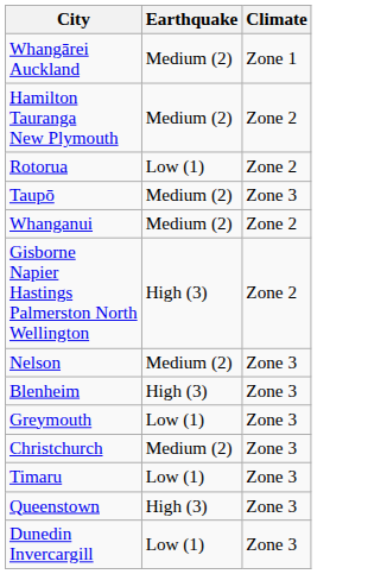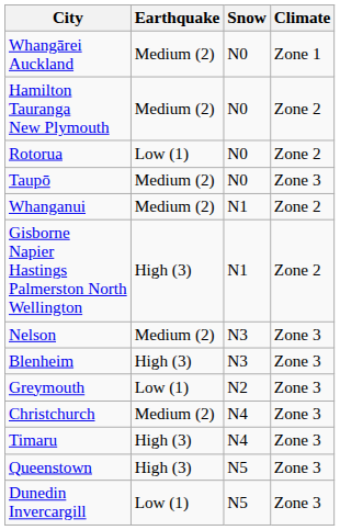 <table class="wikitable">
 <tr>
 <th>City</th>
 <th>Earthquake</th>
+<th>Snow</th>
 <th>Climate</th>
 </tr>
 <tr>
 <td><a href='#'>Whangārei</a><br><a href='#'>Auckland</a></td>
 <td>Medium (2)</td>
+<td>N0</td>
 <td>Zone 1</td>
 </tr>
 <tr>
 <td><a href='#'>Hamilton</a><br><a href='#'>Tauranga</a><br><a href='#'>New Plymouth</a></td>
 <td>Medium (2)</td>
+<td>N0</td>
 <td>Zone 2</td>
 </tr>
 <tr>
 <td><a href='#'>Rotorua</a></td>
 <td>Low (1)</td>
+<td>N0</td>
 <td>Zone 2</td>
 </tr>
 <tr>
 <td><a href='#'>Taupō</a></td>
 <td>Medium (2)</td>
+<td>N0</td>
 <td>Zone 3</td>
 </tr>
 <tr>
 <td><a href='#'>Whanganui</a></td>
 <td>Medium (2)</td>
+<td>N1</td>
 <td>Zone 2</td>
 </tr>
 <tr>
 <td><a href='#'>Gisborne</a><br><a href='#'>Napier</a><br><a href='#'>Hastings</a><br><a href='#'>Palmerston North</a><br><a href='#'>Wellington</a></td>
 <td>High (3)</td>
+<td>N1</td>
 <td>Zone 2</td>
 </tr>
 <tr>
 <td><a href='#'>Nelson</a></td>
 <td>Medium (2)</td>
+<td>N3</td>
 <td>Zone 3</td>
 </tr>
 <tr>
 <td><a href='#'>Blenheim</a></td>
 <td>High (3)</td>
+<td>N3</td>
 <td>Zone 3</td>
 </tr>
 <tr>
 <td><a href='#'>Greymouth</a></td>
 <td>Low (1)</td>
+<td>N2</td>
 <td>Zone 3</td>
 </tr>
 <tr>
 <td><a href='#'>Christchurch</a></td>
 <td>Medium (2)</td>
+<td>N4</td>
 <td>Zone 3</td>
 </tr>
 <tr>
 <td><a href='#'>Timaru</a></td>
-<td>Low (1)</td>
+<td>High (3)</td>
+<td>N4</td>
 <td>Zone 3</td>
 </tr>
 <tr>
 <td><a href='#'>Queenstown</a></td>
 <td>High (3)</td>
+<td>N5</td>
 <td>Zone 3</td>
 </tr>
 <tr>
 <td><a href='#'>Dunedin</a><br><a href='#'>Invercargill</a></td>
 <td>Low (1)</td>
+<td>N5</td>
 <td>Zone 3</td>
 </tr>
 </table>
